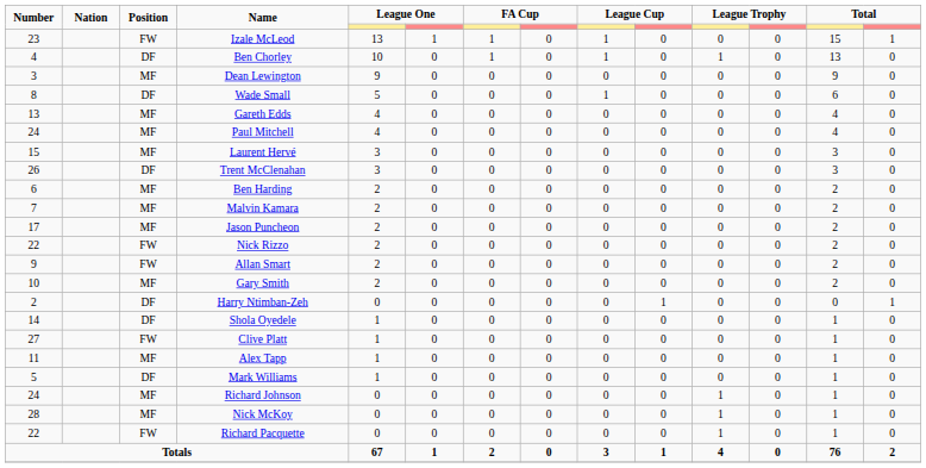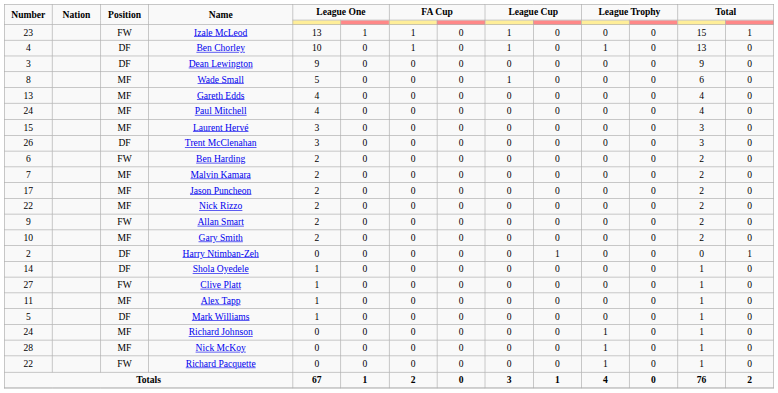 <table class="wikitable" style="font-size: 95%; text-align:center;">
 <tr style="text-align:center;">
 <td rowspan="2"  style="width:5%; "><strong>Number</strong></td>
 <td rowspan="2"  style="width:5%; "><strong>Nation</strong></td>
 <td rowspan="2"  style="width:5%; "><strong>Position</strong></td>
 <td rowspan="2"  style="width:15%; "><strong>Name</strong></td>
 <td colspan="2"><strong>League One</strong></td>
 <td colspan="2"><strong>FA Cup</strong></td>
 <td colspan="2"><strong>League Cup</strong></td>
 <td colspan="2"><strong>League Trophy</strong></td>
 <td colspan="2"><strong>Total</strong></td>
 </tr>
 <tr>
 <th style="width:5%; background:#fe9;"></th>
 <th style="width:5%; background:#ff8888;"></th>
 <th style="width:5%; background:#fe9;"></th>
 <th style="width:5%; background:#ff8888;"></th>
 <th style="width:5%; background:#fe9;"></th>
 <th style="width:5%; background:#ff8888;"></th>
 <th style="width:5%; background:#fe9;"></th>
 <th style="width:5%; background:#ff8888;"></th>
 <th style="width:5%; background:#fe9;"></th>
 <th style="width:5%; background:#ff8888;"></th>
 </tr>
 <tr>
 <td>23</td>
 <td></td>
 <td>FW</td>
 <td><a href='#'>Izale McLeod</a></td>
 <td>13</td>
 <td>1</td>
 <td>1</td>
 <td>0</td>
 <td>1</td>
 <td>0</td>
 <td>0</td>
 <td>0</td>
 <td>15</td>
 <td>1</td>
 </tr>
 <tr>
 <td>4</td>
 <td></td>
 <td>DF</td>
 <td><a href='#'>Ben Chorley</a></td>
 <td>10</td>
 <td>0</td>
 <td>1</td>
 <td>0</td>
 <td>1</td>
 <td>0</td>
 <td>1</td>
 <td>0</td>
 <td>13</td>
 <td>0</td>
 </tr>
 <tr>
 <td>3</td>
 <td></td>
-<td>MF</td>
+<td>DF</td>
 <td><a href='#'>Dean Lewington</a></td>
 <td>9</td>
 <td>0</td>
 <td>0</td>
 <td>0</td>
 <td>0</td>
 <td>0</td>
 <td>0</td>
 <td>0</td>
 <td>9</td>
 <td>0</td>
 </tr>
 <tr>
 <td>8</td>
 <td></td>
-<td>DF</td>
+<td>MF</td>
 <td><a href='#'>Wade Small</a></td>
 <td>5</td>
 <td>0</td>
 <td>0</td>
 <td>0</td>
 <td>1</td>
 <td>0</td>
 <td>0</td>
 <td>0</td>
 <td>6</td>
 <td>0</td>
 </tr>
 <tr>
 <td>13</td>
 <td></td>
 <td>MF</td>
 <td><a href='#'>Gareth Edds</a></td>
 <td>4</td>
 <td>0</td>
 <td>0</td>
 <td>0</td>
 <td>0</td>
 <td>0</td>
 <td>0</td>
 <td>0</td>
 <td>4</td>
 <td>0</td>
 </tr>
 <tr>
 <td>24</td>
 <td></td>
 <td>MF</td>
 <td><a href='#'>Paul Mitchell</a></td>
 <td>4</td>
 <td>0</td>
 <td>0</td>
 <td>0</td>
 <td>0</td>
 <td>0</td>
 <td>0</td>
 <td>0</td>
 <td>4</td>
 <td>0</td>
 </tr>
 <tr>
 <td>15</td>
 <td></td>
 <td>MF</td>
 <td><a href='#'>Laurent Hervé</a></td>
 <td>3</td>
 <td>0</td>
 <td>0</td>
 <td>0</td>
 <td>0</td>
 <td>0</td>
 <td>0</td>
 <td>0</td>
 <td>3</td>
 <td>0</td>
 </tr>
 <tr>
 <td>26</td>
 <td></td>
 <td>DF</td>
 <td><a href='#'>Trent McClenahan</a></td>
 <td>3</td>
 <td>0</td>
 <td>0</td>
 <td>0</td>
 <td>0</td>
 <td>0</td>
 <td>0</td>
 <td>0</td>
 <td>3</td>
 <td>0</td>
 </tr>
 <tr>
 <td>6</td>
 <td></td>
-<td>MF</td>
+<td>FW</td>
 <td><a href='#'>Ben Harding</a></td>
 <td>2</td>
 <td>0</td>
 <td>0</td>
 <td>0</td>
 <td>0</td>
 <td>0</td>
 <td>0</td>
 <td>0</td>
 <td>2</td>
 <td>0</td>
 </tr>
 <tr>
 <td>7</td>
 <td></td>
 <td>MF</td>
 <td><a href='#'>Malvin Kamara</a></td>
 <td>2</td>
 <td>0</td>
 <td>0</td>
 <td>0</td>
 <td>0</td>
 <td>0</td>
 <td>0</td>
 <td>0</td>
 <td>2</td>
 <td>0</td>
 </tr>
 <tr>
 <td>17</td>
 <td></td>
 <td>MF</td>
 <td><a href='#'>Jason Puncheon</a></td>
 <td>2</td>
 <td>0</td>
 <td>0</td>
 <td>0</td>
 <td>0</td>
 <td>0</td>
 <td>0</td>
 <td>0</td>
 <td>2</td>
 <td>0</td>
 </tr>
 <tr>
 <td>22</td>
 <td></td>
-<td>FW</td>
+<td>MF</td>
 <td><a href='#'>Nick Rizzo</a></td>
 <td>2</td>
 <td>0</td>
 <td>0</td>
 <td>0</td>
 <td>0</td>
 <td>0</td>
 <td>0</td>
 <td>0</td>
 <td>2</td>
 <td>0</td>
 </tr>
 <tr>
 <td>9</td>
 <td></td>
 <td>FW</td>
 <td><a href='#'>Allan Smart</a></td>
 <td>2</td>
 <td>0</td>
 <td>0</td>
 <td>0</td>
 <td>0</td>
 <td>0</td>
 <td>0</td>
 <td>0</td>
 <td>2</td>
 <td>0</td>
 </tr>
 <tr>
 <td>10</td>
 <td></td>
 <td>MF</td>
 <td><a href='#'>Gary Smith</a></td>
 <td>2</td>
 <td>0</td>
 <td>0</td>
 <td>0</td>
 <td>0</td>
 <td>0</td>
 <td>0</td>
 <td>0</td>
 <td>2</td>
 <td>0</td>
 </tr>
 <tr>
 <td>2</td>
 <td></td>
 <td>DF</td>
 <td><a href='#'>Harry Ntimban-Zeh</a></td>
 <td>0</td>
 <td>0</td>
 <td>0</td>
 <td>0</td>
 <td>0</td>
 <td>1</td>
 <td>0</td>
 <td>0</td>
 <td>0</td>
 <td>1</td>
 </tr>
 <tr>
 <td>14</td>
 <td></td>
 <td>DF</td>
 <td><a href='#'>Shola Oyedele</a></td>
 <td>1</td>
 <td>0</td>
 <td>0</td>
 <td>0</td>
 <td>0</td>
 <td>0</td>
 <td>0</td>
 <td>0</td>
 <td>1</td>
 <td>0</td>
 </tr>
 <tr>
 <td>27</td>
 <td></td>
 <td>FW</td>
 <td><a href='#'>Clive Platt</a></td>
 <td>1</td>
 <td>0</td>
 <td>0</td>
 <td>0</td>
 <td>0</td>
 <td>0</td>
 <td>0</td>
 <td>0</td>
 <td>1</td>
 <td>0</td>
 </tr>
 <tr>
 <td>11</td>
 <td></td>
 <td>MF</td>
 <td><a href='#'>Alex Tapp</a></td>
 <td>1</td>
 <td>0</td>
 <td>0</td>
 <td>0</td>
 <td>0</td>
 <td>0</td>
 <td>0</td>
 <td>0</td>
 <td>1</td>
 <td>0</td>
 </tr>
 <tr>
 <td>5</td>
 <td></td>
 <td>DF</td>
 <td><a href='#'>Mark Williams</a></td>
 <td>1</td>
 <td>0</td>
 <td>0</td>
 <td>0</td>
 <td>0</td>
 <td>0</td>
 <td>0</td>
 <td>0</td>
 <td>1</td>
 <td>0</td>
 </tr>
 <tr>
 <td>24</td>
 <td></td>
 <td>MF</td>
 <td><a href='#'>Richard Johnson</a></td>
 <td>0</td>
 <td>0</td>
 <td>0</td>
 <td>0</td>
 <td>0</td>
 <td>0</td>
 <td>1</td>
 <td>0</td>
 <td>1</td>
 <td>0</td>
 </tr>
 <tr>
 <td>28</td>
 <td></td>
 <td>MF</td>
 <td><a href='#'>Nick McKoy</a></td>
 <td>0</td>
 <td>0</td>
 <td>0</td>
 <td>0</td>
 <td>0</td>
 <td>0</td>
 <td>1</td>
 <td>0</td>
 <td>1</td>
 <td>0</td>
 </tr>
 <tr>
 <td>22</td>
 <td></td>
 <td>FW</td>
 <td><a href='#'>Richard Pacquette</a></td>
 <td>0</td>
 <td>0</td>
 <td>0</td>
 <td>0</td>
 <td>0</td>
 <td>0</td>
 <td>1</td>
 <td>0</td>
 <td>1</td>
 <td>0</td>
 </tr>
 <tr>
 <td colspan="4"><strong>Totals</strong></td>
 <td><strong>67</strong></td>
 <td><strong>1</strong></td>
 <td><strong>2</strong></td>
 <td><strong>0</strong></td>
 <td><strong>3</strong></td>
 <td><strong>1</strong></td>
 <td><strong>4</strong></td>
 <td><strong>0</strong></td>
 <td><strong>76</strong></td>
 <td><strong>2</strong></td>
 </tr>
 <tr>
 </tr>
 </table>
